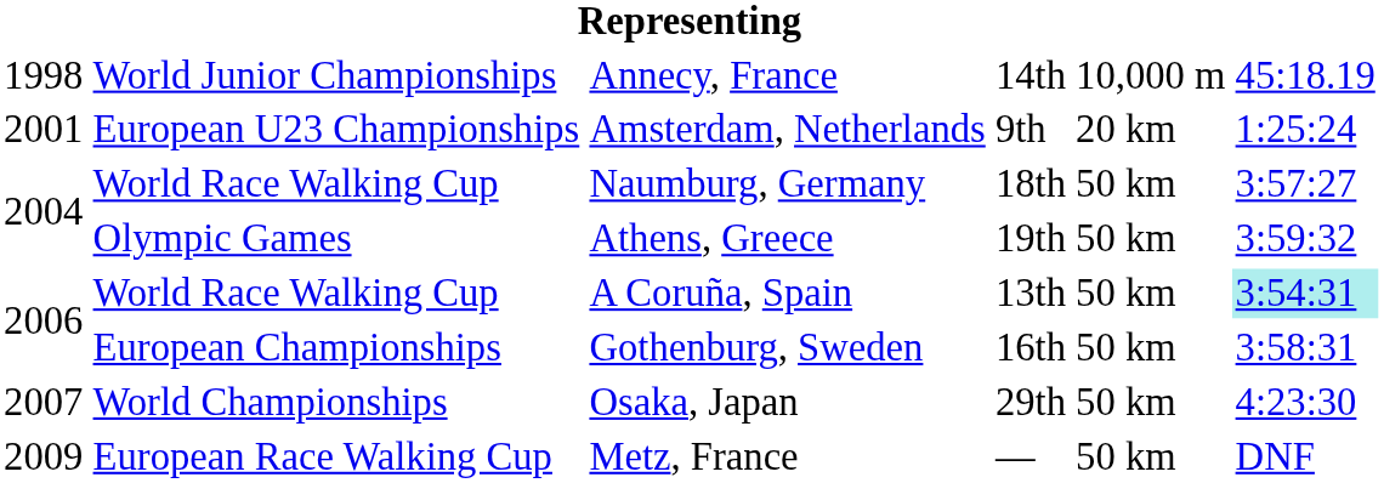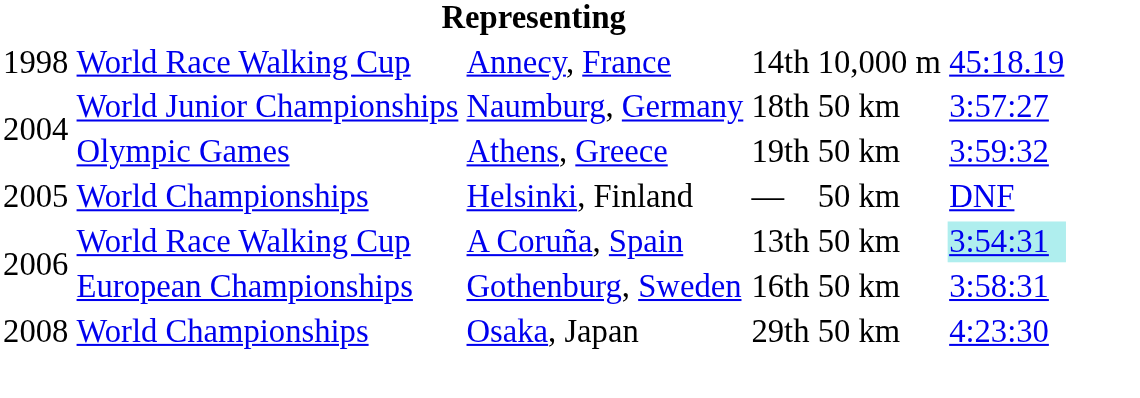 <table>
 <tr>
 <th colspan="6">Representing </th>
 </tr>
 <tr>
 <td>1998</td>
-<td><a href='#'>World Junior Championships</a></td>
+<td><a href='#'>World Race Walking Cup</a></td>
 <td><a href='#'>Annecy</a>, <a href='#'>France</a></td>
 <td align="center">14th</td>
 <td>10,000 m</td>
 <td><a href='#'>45:18.19</a></td>
 </tr>
 <tr>
-<td>2001</td>
-<td><a href='#'>European U23 Championships</a></td>
-<td><a href='#'>Amsterdam</a>, <a href='#'>Netherlands</a></td>
-<td>9th</td>
-<td>20 km</td>
-<td><a href='#'>1:25:24</a></td>
-</tr>
-<tr>
 <td rowspan=2>2004</td>
-<td><a href='#'>World Race Walking Cup</a></td>
+<td><a href='#'>World Junior Championships</a></td>
 <td><a href='#'>Naumburg</a>, <a href='#'>Germany</a></td>
 <td align="center">18th</td>
 <td>50 km</td>
 <td><a href='#'>3:57:27</a></td>
 </tr>
 <tr>
 <td><a href='#'>Olympic Games</a></td>
 <td><a href='#'>Athens</a>, <a href='#'>Greece</a></td>
 <td align="center">19th</td>
 <td>50 km</td>
 <td><a href='#'>3:59:32</a></td>
+</tr>
+<tr>
+<td>2005</td>
+<td><a href='#'>World Championships</a></td>
+<td><a href='#'>Helsinki</a>, Finland</td>
+<td>—</td>
+<td>50 km</td>
+<td><a href='#'>DNF</a></td>
 </tr>
 <tr>
 <td rowspan=2>2006</td>
 <td><a href='#'>World Race Walking Cup</a></td>
 <td><a href='#'>A Coruña</a>, <a href='#'>Spain</a></td>
 <td>13th</td>
 <td>50 km</td>
 <td style="background: paleturquoise;"><a href='#'>3:54:31</a></td>
 </tr>
 <tr>
 <td><a href='#'>European Championships</a></td>
 <td><a href='#'>Gothenburg</a>, <a href='#'>Sweden</a></td>
 <td>16th</td>
 <td>50 km</td>
 <td><a href='#'>3:58:31</a></td>
 </tr>
 <tr>
-<td>2007</td>
+<td>2008</td>
 <td><a href='#'>World Championships</a></td>
 <td><a href='#'>Osaka</a>, Japan</td>
 <td>29th</td>
 <td>50 km</td>
 <td><a href='#'>4:23:30</a></td>
 </tr>
-<tr>
-<td>2009</td>
-<td><a href='#'>European Race Walking Cup</a></td>
-<td><a href='#'>Metz</a>, France</td>
-<td>—</td>
-<td>50 km</td>
-<td><a href='#'>DNF</a></td>
-</tr>
 </table>
